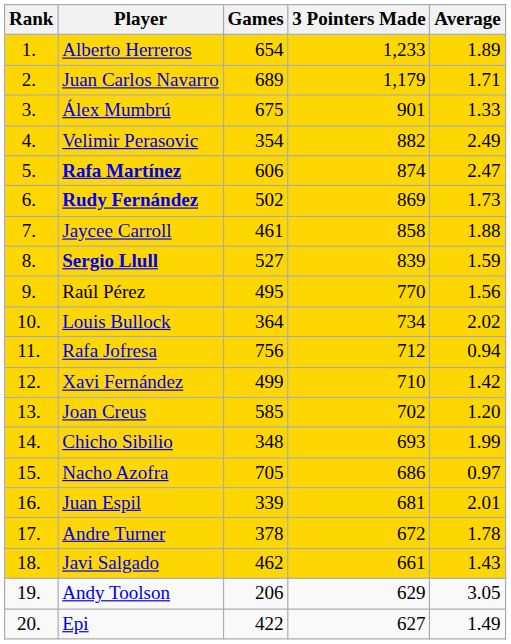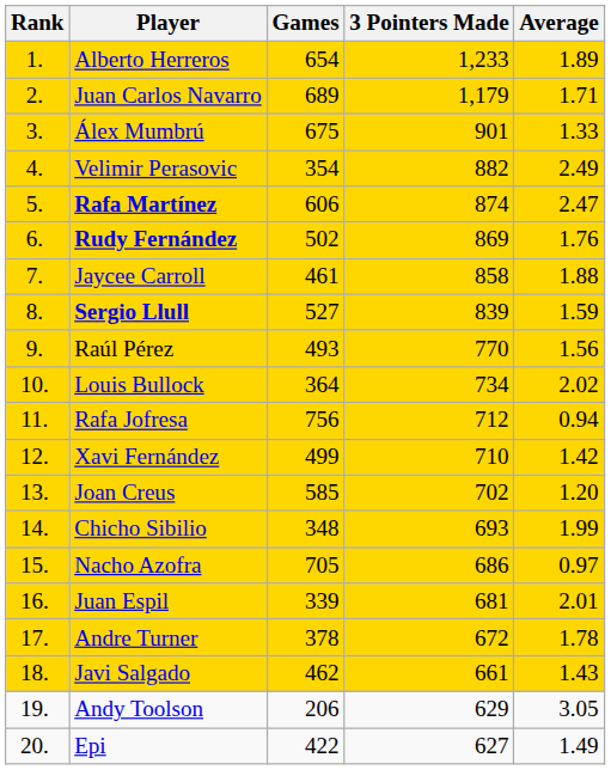 <table class="wikitable sortable">
 <tr>
 <th>Rank</th>
 <th>Player</th>
 <th>Games</th>
 <th>3 Pointers Made</th>
 <th>Average</th>
 </tr>
 <tr style="background:gold;">
 <td style="text-align:center;">1. </td>
 <td> <a href='#'>Alberto Herreros</a></td>
 <td style="text-align:right;"> 654</td>
 <td style="text-align:right;"> 1,233</td>
 <td style="text-align:right;"> 1.89</td>
 </tr>
 <tr style="background:gold;">
 <td style="text-align:center;">2. </td>
 <td> <a href='#'>Juan Carlos Navarro</a></td>
 <td style="text-align:right;"> 689</td>
 <td style="text-align:right;"> 1,179</td>
 <td style="text-align:right;"> 1.71</td>
 </tr>
 <tr style="background:gold;">
 <td style="text-align:center;">3. </td>
 <td> <a href='#'>Álex Mumbrú</a></td>
 <td style="text-align:right;"> 675</td>
 <td style="text-align:right;"> 901</td>
 <td style="text-align:right;"> 1.33</td>
 </tr>
 <tr style="background:gold;">
 <td style="text-align:center;">4. </td>
 <td> <a href='#'>Velimir Perasovic</a></td>
 <td style="text-align:right;"> 354</td>
 <td style="text-align:right;"> 882</td>
 <td style="text-align:right;"> 2.49</td>
 </tr>
 <tr style="background:gold;">
 <td style="text-align:center;">5. </td>
 <td> <strong><a href='#'>Rafa Martínez</a></strong></td>
 <td style="text-align:right;"> 606</td>
 <td style="text-align:right;"> 874</td>
 <td style="text-align:right;"> 2.47</td>
 </tr>
 <tr style="background:gold;">
 <td style="text-align:center;">6. </td>
 <td> <strong><a href='#'>Rudy Fernández</a></strong></td>
 <td style="text-align:right;"> 502</td>
 <td style="text-align:right;"> 869</td>
-<td style="text-align:right;"> 1.73</td>
+<td style="text-align:right;"> 1.76</td>
 </tr>
 <tr style="background:gold;">
 <td style="text-align:center;">7. </td>
 <td> <a href='#'>Jaycee Carroll</a></td>
 <td style="text-align:right;"> 461</td>
 <td style="text-align:right;"> 858</td>
 <td style="text-align:right;"> 1.88</td>
 </tr>
 <tr style="background:gold;">
 <td style="text-align:center;">8. </td>
 <td> <strong><a href='#'>Sergio Llull</a></strong></td>
 <td style="text-align:right;"> 527</td>
 <td style="text-align:right;"> 839</td>
 <td style="text-align:right;"> 1.59</td>
 </tr>
 <tr style="background:gold;">
 <td style="text-align:center;">9. </td>
 <td> Raúl Pérez</td>
-<td style="text-align:right;"> 495</td>
+<td style="text-align:right;"> 493</td>
 <td style="text-align:right;"> 770</td>
 <td style="text-align:right;"> 1.56</td>
 </tr>
 <tr style="background:gold;">
 <td style="text-align:center;">10. </td>
 <td> <a href='#'>Louis Bullock</a></td>
 <td style="text-align:right;"> 364</td>
 <td style="text-align:right;"> 734</td>
 <td style="text-align:right;"> 2.02</td>
 </tr>
 <tr style="background:gold;">
 <td style="text-align:center;">11. </td>
 <td> <a href='#'>Rafa Jofresa</a></td>
 <td style="text-align:right;"> 756</td>
 <td style="text-align:right;"> 712</td>
 <td style="text-align:right;"> 0.94</td>
 </tr>
 <tr style="background:gold;">
 <td style="text-align:center;">12. </td>
 <td> <a href='#'>Xavi Fernández</a></td>
 <td style="text-align:right;"> 499</td>
 <td style="text-align:right;"> 710</td>
 <td style="text-align:right;"> 1.42</td>
 </tr>
 <tr style="background:gold;">
 <td style="text-align:center;">13. </td>
 <td> <a href='#'>Joan Creus</a></td>
 <td style="text-align:right;"> 585</td>
 <td style="text-align:right;"> 702</td>
 <td style="text-align:right;"> 1.20</td>
 </tr>
 <tr style="background:gold;">
 <td style="text-align:center;">14. </td>
 <td> <a href='#'>Chicho Sibilio</a></td>
 <td style="text-align:right;"> 348</td>
 <td style="text-align:right;"> 693</td>
 <td style="text-align:right;"> 1.99</td>
 </tr>
 <tr style="background:gold;">
 <td style="text-align:center;">15. </td>
 <td> <a href='#'>Nacho Azofra</a></td>
 <td style="text-align:right;"> 705</td>
 <td style="text-align:right;"> 686</td>
 <td style="text-align:right;"> 0.97</td>
 </tr>
 <tr style="background:gold;">
 <td style="text-align:center;">16. </td>
 <td> <a href='#'>Juan Espil</a></td>
 <td style="text-align:right;"> 339</td>
 <td style="text-align:right;"> 681</td>
 <td style="text-align:right;"> 2.01</td>
 </tr>
 <tr style="background:gold;">
 <td style="text-align:center;">17. </td>
 <td> <a href='#'>Andre Turner</a></td>
 <td style="text-align:right;"> 378</td>
 <td style="text-align:right;"> 672</td>
 <td style="text-align:right;"> 1.78</td>
 </tr>
 <tr style="background:gold;">
 <td style="text-align:center;">18. </td>
 <td> <a href='#'>Javi Salgado</a></td>
 <td style="text-align:right;"> 462</td>
 <td style="text-align:right;"> 661</td>
 <td style="text-align:right;"> 1.43</td>
 </tr>
 <tr>
 <td style="text-align:center;">19. </td>
 <td> <a href='#'>Andy Toolson</a></td>
 <td style="text-align:right;"> 206</td>
 <td style="text-align:right;"> 629</td>
 <td style="text-align:right;"> 3.05</td>
 </tr>
 <tr>
 <td style="text-align:center;">20. </td>
 <td> <a href='#'>Epi</a></td>
 <td style="text-align:right;"> 422</td>
 <td style="text-align:right;"> 627</td>
 <td style="text-align:right;"> 1.49</td>
 </tr>
 </table>
